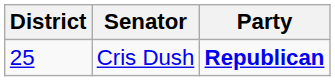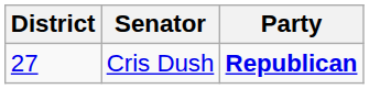 <table class="wikitable">
 <tr>
 <th>District</th>
 <th>Senator</th>
 <th>Party</th>
 </tr>
 <tr>
-<td><a href='#'>25</a></td>
+<td><a href='#'>27</a></td>
 <td><a href='#'>Cris Dush</a></td>
 <td><strong><a href='#'>Republican</a></strong></td>
 </tr>
 </table>
